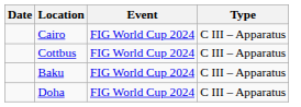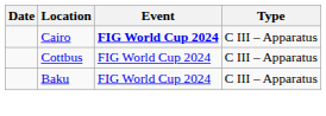 <table class="wikitable sortable">
 <tr>
 <th>Date</th>
 <th>Location</th>
 <th>Event</th>
 <th>Type</th>
 </tr>
 <tr>
 <td></td>
 <td> <a href='#'>Cairo</a></td>
-<td><a href='#'>FIG World Cup 2024</a></td>
+<td><strong><a href='#'>FIG World Cup 2024</a></strong></td>
 <td>C III – Apparatus</td>
 </tr>
 <tr>
 <td></td>
 <td> <a href='#'>Cottbus</a></td>
 <td><a href='#'>FIG World Cup 2024</a></td>
 <td>C III – Apparatus</td>
 </tr>
 <tr>
 <td></td>
 <td> <a href='#'>Baku</a></td>
 <td><a href='#'>FIG World Cup 2024</a></td>
 <td>C III – Apparatus</td>
 </tr>
-<tr>
-<td></td>
-<td> <a href='#'>Doha</a></td>
-<td><a href='#'>FIG World Cup 2024</a></td>
-<td>C III – Apparatus</td>
-</tr>
 </table>
